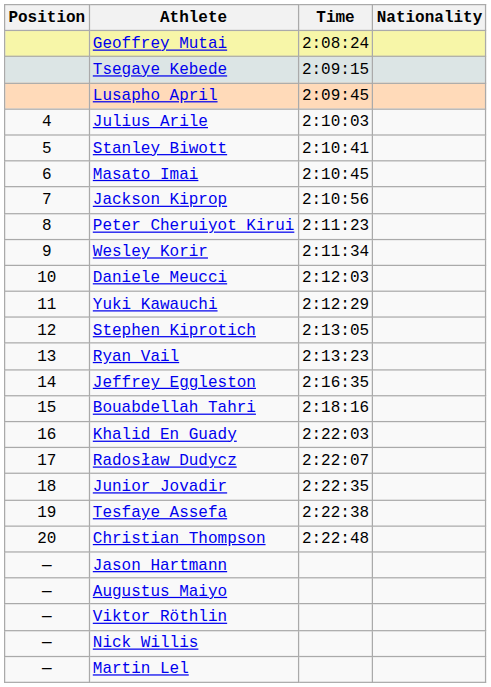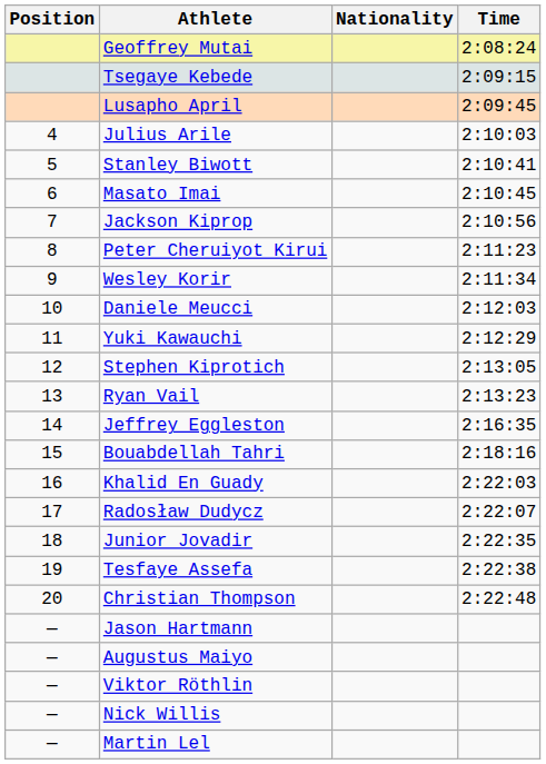 <table class="wikitable sortable">
 <tr>
 <th>Position</th>
 <th>Athlete</th>
+<th>Nationality</th>
 <th>Time</th>
-<th>Nationality</th>
 </tr>
 <tr bgcolor=#F7F6A8>
 <td align=center></td>
 <td><a href='#'>Geoffrey Mutai</a></td>
+<td></td>
 <td>2:08:24</td>
-<td></td>
 </tr>
 <tr bgcolor=#DCE5E5>
 <td align=center></td>
 <td><a href='#'>Tsegaye Kebede</a></td>
+<td></td>
 <td>2:09:15</td>
-<td></td>
 </tr>
 <tr bgcolor=#FFDAB9>
 <td align=center></td>
 <td><a href='#'>Lusapho April</a></td>
+<td></td>
 <td>2:09:45</td>
-<td></td>
 </tr>
 <tr>
 <td align=center>4</td>
 <td><a href='#'>Julius Arile</a></td>
+<td></td>
 <td>2:10:03</td>
-<td></td>
 </tr>
 <tr>
 <td align=center>5</td>
 <td><a href='#'>Stanley Biwott</a></td>
+<td></td>
 <td>2:10:41</td>
-<td></td>
 </tr>
 <tr>
 <td align=center>6</td>
 <td><a href='#'>Masato Imai</a></td>
+<td></td>
 <td>2:10:45</td>
-<td></td>
 </tr>
 <tr>
 <td align=center>7</td>
 <td><a href='#'>Jackson Kiprop</a></td>
+<td></td>
 <td>2:10:56</td>
-<td></td>
 </tr>
 <tr>
 <td align=center>8</td>
 <td><a href='#'>Peter Cheruiyot Kirui</a></td>
+<td></td>
 <td>2:11:23</td>
-<td></td>
 </tr>
 <tr>
 <td align=center>9</td>
 <td><a href='#'>Wesley Korir</a></td>
+<td></td>
 <td>2:11:34</td>
-<td></td>
 </tr>
 <tr>
 <td align=center>10</td>
 <td><a href='#'>Daniele Meucci</a></td>
+<td></td>
 <td>2:12:03</td>
-<td></td>
 </tr>
 <tr>
 <td align=center>11</td>
 <td><a href='#'>Yuki Kawauchi</a></td>
+<td></td>
 <td>2:12:29</td>
-<td></td>
 </tr>
 <tr>
 <td align=center>12</td>
 <td><a href='#'>Stephen Kiprotich</a></td>
+<td></td>
 <td>2:13:05</td>
-<td></td>
 </tr>
 <tr>
 <td align=center>13</td>
 <td><a href='#'>Ryan Vail</a></td>
+<td></td>
 <td>2:13:23</td>
-<td></td>
 </tr>
 <tr>
 <td align=center>14</td>
 <td><a href='#'>Jeffrey Eggleston</a></td>
+<td></td>
 <td>2:16:35</td>
-<td></td>
 </tr>
 <tr>
 <td align=center>15</td>
 <td><a href='#'>Bouabdellah Tahri</a></td>
+<td></td>
 <td>2:18:16</td>
-<td></td>
 </tr>
 <tr>
 <td align=center>16</td>
 <td><a href='#'>Khalid En Guady</a></td>
+<td></td>
 <td>2:22:03</td>
-<td></td>
 </tr>
 <tr>
 <td align=center>17</td>
 <td><a href='#'>Radosław Dudycz</a></td>
+<td></td>
 <td>2:22:07</td>
-<td></td>
 </tr>
 <tr>
 <td align=center>18</td>
 <td><a href='#'>Junior Jovadir</a></td>
+<td></td>
 <td>2:22:35</td>
-<td></td>
 </tr>
 <tr>
 <td align=center>19</td>
 <td><a href='#'>Tesfaye Assefa</a></td>
+<td></td>
 <td>2:22:38</td>
-<td></td>
 </tr>
 <tr>
 <td align=center>20</td>
 <td><a href='#'>Christian Thompson</a></td>
+<td></td>
 <td>2:22:48</td>
-<td></td>
 </tr>
 <tr>
 <td align=center>—</td>
 <td><a href='#'>Jason Hartmann</a></td>
 <td></td>
 <td></td>
 </tr>
 <tr>
 <td align=center>—</td>
 <td><a href='#'>Augustus Maiyo</a></td>
 <td></td>
 <td></td>
 </tr>
 <tr>
 <td align=center>—</td>
 <td><a href='#'>Viktor Röthlin</a></td>
 <td></td>
 <td></td>
 </tr>
 <tr>
 <td align=center>—</td>
 <td><a href='#'>Nick Willis</a></td>
 <td></td>
 <td></td>
 </tr>
 <tr>
 <td align=center>—</td>
 <td><a href='#'>Martin Lel</a></td>
 <td></td>
 <td></td>
 </tr>
 </table>
